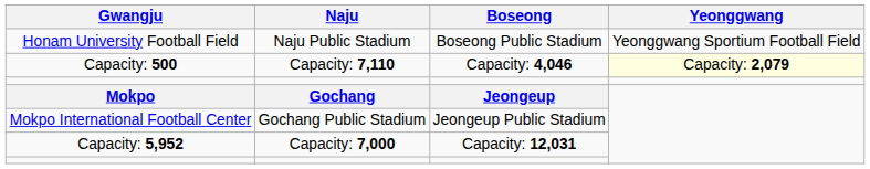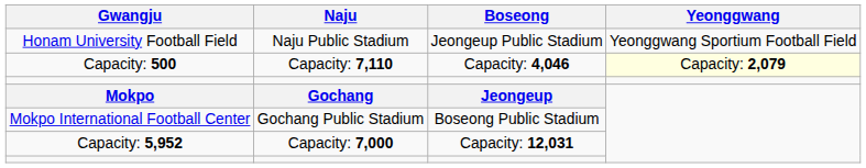 <table class="wikitable" style="text-align:center;margin:1em auto;">
 <tr>
 <th><a href='#'>Gwangju</a></th>
 <th><a href='#'>Naju</a></th>
 <th><a href='#'>Boseong</a></th>
 <th><a href='#'>Yeonggwang</a></th>
 </tr>
 <tr>
 <td><a href='#'>Honam University</a> Football Field</td>
 <td>Naju Public Stadium</td>
-<td>Boseong Public Stadium</td>
+<td>Jeongeup Public Stadium</td>
 <td>Yeonggwang Sportium Football Field</td>
 </tr>
 <tr>
 <td>Capacity: <strong>500</strong></td>
 <td>Capacity: <strong>7,110</strong></td>
 <td>Capacity: <strong>4,046</strong></td>
 <td style="background: lightyellow;">Capacity: <strong>2,079</strong></td>
 </tr>
 <tr>
 <td></td>
 <td></td>
 <td></td>
 <td></td>
 </tr>
 <tr>
 <th><a href='#'>Mokpo</a></th>
 <th><a href='#'>Gochang</a></th>
 <th><a href='#'>Jeongeup</a></th>
 </tr>
 <tr>
 <td><a href='#'>Mokpo International Football Center</a></td>
 <td>Gochang Public Stadium</td>
-<td>Jeongeup Public Stadium</td>
+<td>Boseong Public Stadium</td>
 </tr>
 <tr>
 <td>Capacity: <strong>5,952</strong></td>
 <td>Capacity: <strong>7,000</strong></td>
 <td>Capacity: <strong>12,031</strong></td>
 </tr>
 <tr>
 <td></td>
 <td></td>
 <td></td>
 </tr>
 </table>
